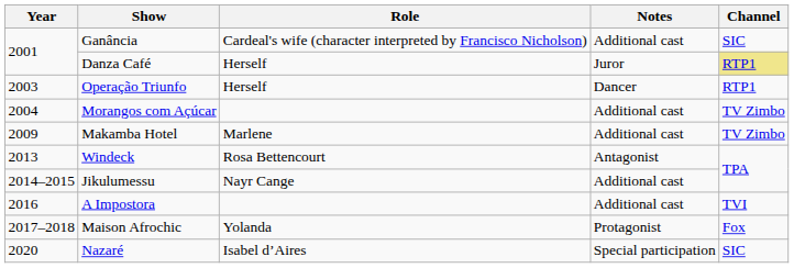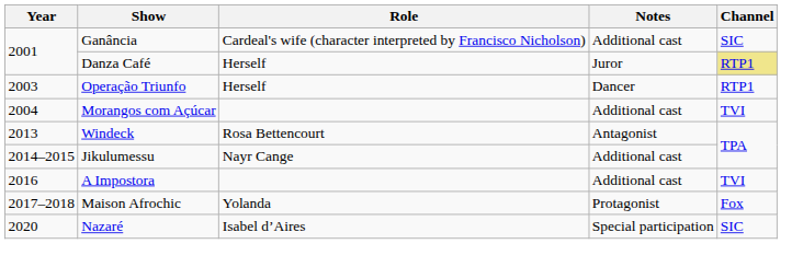 <table class="wikitable">
 <tr>
 <th>Year</th>
 <th>Show</th>
 <th>Role</th>
 <th>Notes</th>
 <th>Channel</th>
 </tr>
 <tr>
 <td rowspan="2">2001</td>
 <td>Ganância</td>
 <td>Cardeal's wife (character interpreted by <a href='#'>Francisco Nicholson</a>)</td>
 <td>Additional cast</td>
 <td><a href='#'>SIC</a></td>
 </tr>
 <tr>
 <td>Danza Café</td>
 <td>Herself</td>
 <td>Juror</td>
 <td style="background: khaki;"><a href='#'>RTP1</a></td>
 </tr>
 <tr>
 <td>2003</td>
 <td><a href='#'>Operação Triunfo</a></td>
 <td>Herself</td>
 <td>Dancer</td>
 <td><a href='#'>RTP1</a></td>
 </tr>
 <tr>
 <td>2004</td>
 <td><a href='#'>Morangos com Açúcar</a></td>
 <td></td>
 <td>Additional cast</td>
-<td><a href='#'>TV Zimbo</a></td>
-</tr>
-<tr>
-<td>2009</td>
-<td>Makamba Hotel</td>
-<td>Marlene</td>
-<td>Additional cast</td>
-<td><a href='#'>TV Zimbo</a></td>
+<td><a href='#'>TVI</a></td>
 </tr>
 <tr>
 <td>2013</td>
 <td><a href='#'>Windeck</a></td>
 <td>Rosa Bettencourt</td>
 <td>Antagonist</td>
 <td rowspan="2"><a href='#'>TPA</a></td>
 </tr>
 <tr>
 <td>2014–2015</td>
 <td>Jikulumessu</td>
 <td>Nayr Cange</td>
 <td>Additional cast</td>
 </tr>
 <tr>
 <td>2016</td>
 <td><a href='#'>A Impostora</a></td>
 <td></td>
 <td>Additional cast</td>
 <td><a href='#'>TVI</a></td>
 </tr>
 <tr>
 <td>2017–2018</td>
 <td>Maison Afrochic</td>
 <td>Yolanda</td>
 <td>Protagonist</td>
 <td><a href='#'>Fox</a></td>
 </tr>
 <tr>
 <td>2020</td>
 <td><a href='#'>Nazaré</a></td>
 <td>Isabel d’Aires</td>
 <td>Special participation</td>
 <td><a href='#'>SIC</a></td>
 </tr>
 </table>
